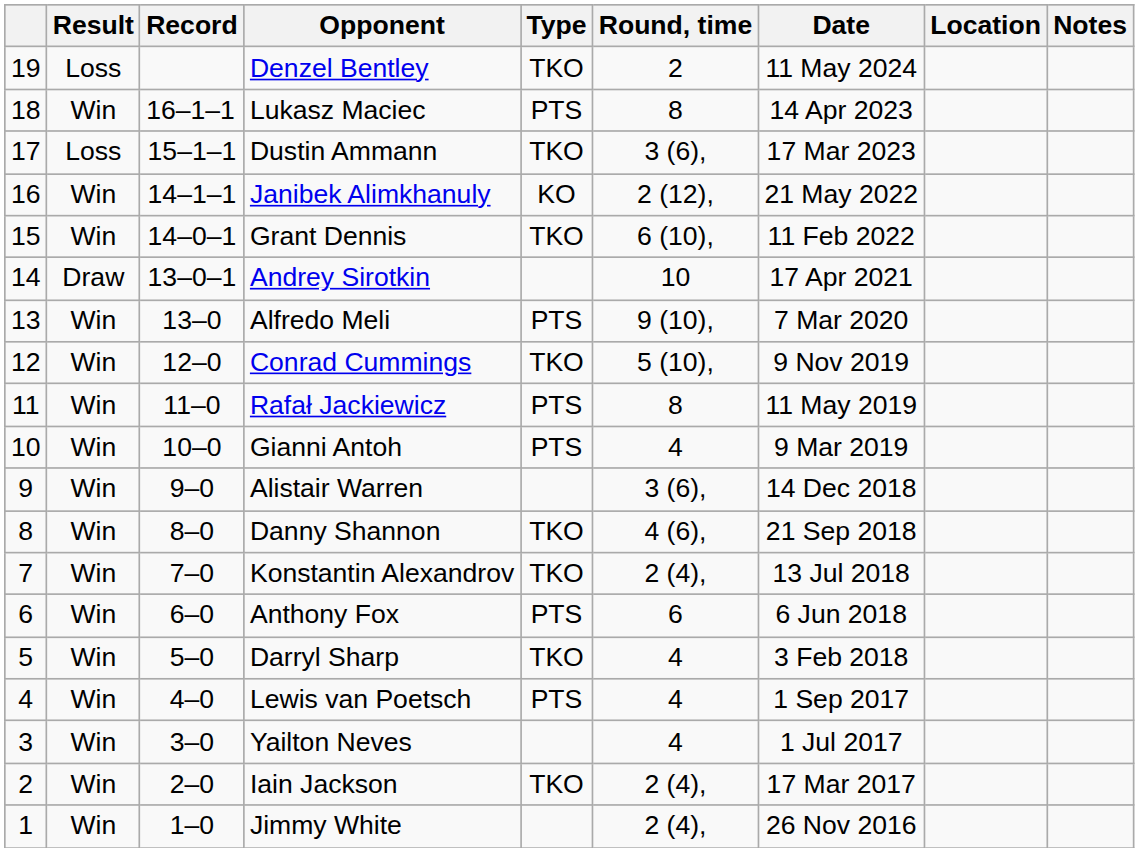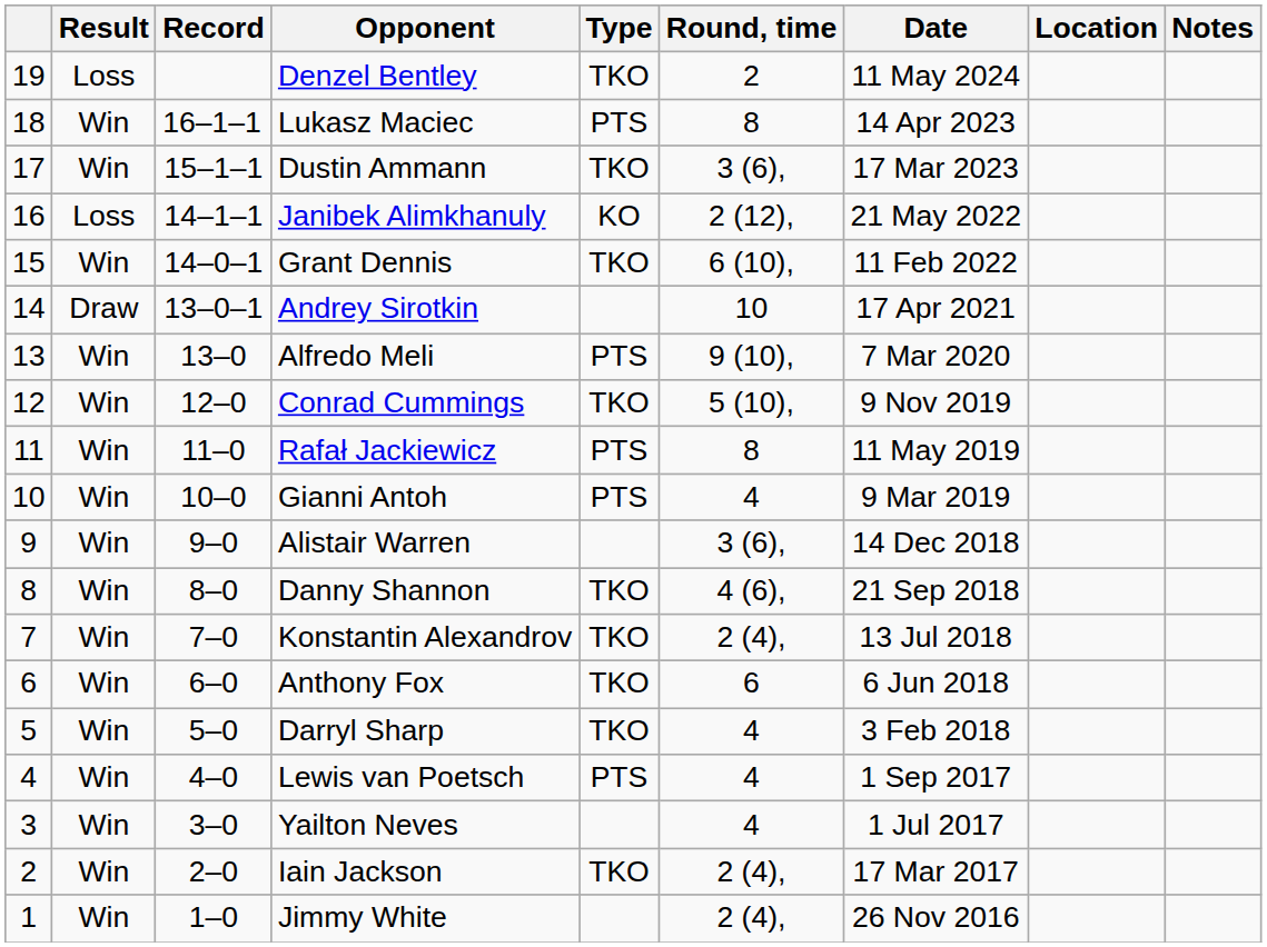 <table class="wikitable" style="text-align:center">
 <tr>
 <th></th>
 <th>Result</th>
 <th>Record</th>
 <th>Opponent</th>
 <th>Type</th>
 <th>Round, time</th>
 <th>Date</th>
 <th>Location</th>
 <th>Notes</th>
 </tr>
 <tr>
 <td>19</td>
 <td>Loss</td>
 <td align=left></td>
 <td align=left><a href='#'>Denzel Bentley</a></td>
 <td>TKO</td>
 <td>2</td>
 <td>11 May 2024</td>
 <td align=left></td>
 <td align=left></td>
 </tr>
 <tr>
 <td>18</td>
 <td>Win</td>
 <td align=left>16–1–1</td>
 <td align=left>Lukasz Maciec</td>
 <td>PTS</td>
 <td>8</td>
 <td>14 Apr 2023</td>
 <td align=left></td>
 <td align=left></td>
 </tr>
 <tr>
 <td>17</td>
-<td>Loss</td>
+<td>Win</td>
 <td>15–1–1</td>
 <td align=left>Dustin Ammann</td>
 <td>TKO</td>
 <td>3 (6), </td>
 <td>17 Mar 2023</td>
 <td align=left></td>
 <td></td>
 </tr>
 <tr>
 <td>16</td>
-<td>Win</td>
+<td>Loss</td>
 <td>14–1–1</td>
 <td style="text-align:left;"><a href='#'>Janibek Alimkhanuly</a></td>
 <td>KO</td>
 <td>2 (12), </td>
 <td>21 May 2022</td>
 <td align="left"></td>
 <td style="text-align:left;"></td>
 </tr>
 <tr>
 <td>15</td>
 <td>Win</td>
 <td>14–0–1</td>
 <td align=left>Grant Dennis</td>
 <td>TKO</td>
 <td>6 (10), </td>
 <td>11 Feb 2022</td>
 <td align=left></td>
 <td align=left></td>
 </tr>
 <tr>
 <td>14</td>
 <td>Draw</td>
 <td>13–0–1</td>
 <td align=left><a href='#'>Andrey Sirotkin</a></td>
 <td></td>
 <td>10</td>
 <td>17 Apr 2021</td>
 <td style="text-align:left;"></td>
 <td align=left></td>
 </tr>
 <tr>
 <td>13</td>
 <td>Win</td>
 <td>13–0</td>
 <td align=left>Alfredo Meli</td>
 <td>PTS</td>
 <td>9 (10), </td>
 <td>7 Mar 2020</td>
 <td align=left></td>
 <td align=left></td>
 </tr>
 <tr>
 <td>12</td>
 <td>Win</td>
 <td>12–0</td>
 <td align=left><a href='#'>Conrad Cummings</a></td>
 <td>TKO</td>
 <td>5 (10), </td>
 <td>9 Nov 2019</td>
 <td align=left></td>
 <td align=left></td>
 </tr>
 <tr>
 <td>11</td>
 <td>Win</td>
 <td>11–0</td>
 <td align=left><a href='#'>Rafał Jackiewicz</a></td>
 <td>PTS</td>
 <td>8</td>
 <td>11 May 2019</td>
 <td align=left></td>
 <td></td>
 </tr>
 <tr>
 <td>10</td>
 <td>Win</td>
 <td>10–0</td>
 <td align=left>Gianni Antoh</td>
 <td>PTS</td>
 <td>4</td>
 <td>9 Mar 2019</td>
 <td align=left></td>
 <td></td>
 </tr>
 <tr>
 <td>9</td>
 <td>Win</td>
 <td>9–0</td>
 <td align=left>Alistair Warren</td>
 <td></td>
 <td>3 (6), </td>
 <td>14 Dec 2018</td>
 <td align=left></td>
 <td></td>
 </tr>
 <tr>
 <td>8</td>
 <td>Win</td>
 <td>8–0</td>
 <td align=left>Danny Shannon</td>
 <td>TKO</td>
 <td>4 (6), </td>
 <td>21 Sep 2018</td>
 <td align=left></td>
 <td></td>
 </tr>
 <tr>
 <td>7</td>
 <td>Win</td>
 <td>7–0</td>
 <td align=left>Konstantin Alexandrov</td>
 <td>TKO</td>
 <td>2 (4), </td>
 <td>13 Jul 2018</td>
 <td align=left></td>
 <td></td>
 </tr>
 <tr>
 <td>6</td>
 <td>Win</td>
 <td>6–0</td>
 <td align=left>Anthony Fox</td>
-<td>PTS</td>
+<td>TKO</td>
 <td>6</td>
 <td>6 Jun 2018</td>
 <td align=left></td>
 <td></td>
 </tr>
 <tr>
 <td>5</td>
 <td>Win</td>
 <td>5–0</td>
 <td align=left>Darryl Sharp</td>
 <td>TKO</td>
 <td>4</td>
 <td>3 Feb 2018</td>
 <td align=left></td>
 <td></td>
 </tr>
 <tr>
 <td>4</td>
 <td>Win</td>
 <td>4–0</td>
 <td align=left>Lewis van Poetsch</td>
 <td>PTS</td>
 <td>4</td>
 <td>1 Sep 2017</td>
 <td align=left></td>
 <td></td>
 </tr>
 <tr>
 <td>3</td>
 <td>Win</td>
 <td>3–0</td>
 <td align=left>Yailton Neves</td>
 <td></td>
 <td>4</td>
 <td>1 Jul 2017</td>
 <td align=left></td>
 <td></td>
 </tr>
 <tr>
 <td>2</td>
 <td>Win</td>
 <td>2–0</td>
 <td align=left>Iain Jackson</td>
 <td>TKO</td>
 <td>2 (4), </td>
 <td>17 Mar 2017</td>
 <td align=left></td>
 <td></td>
 </tr>
 <tr>
 <td>1</td>
 <td>Win</td>
 <td>1–0</td>
 <td align=left>Jimmy White</td>
 <td></td>
 <td>2 (4), </td>
 <td>26 Nov 2016</td>
 <td align=left></td>
 <td></td>
 </tr>
 </table>
